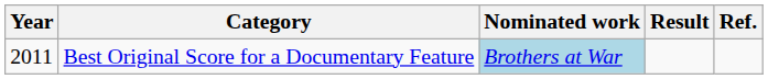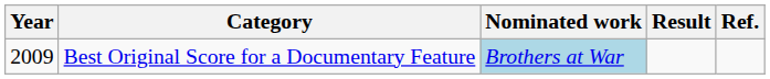 <table class="wikitable">
 <tr>
 <th>Year</th>
 <th>Category</th>
 <th>Nominated work</th>
 <th>Result</th>
 <th>Ref.</th>
 </tr>
 <tr>
-<td>2011</td>
+<td>2009</td>
 <td><a href='#'>Best Original Score for a Documentary Feature</a></td>
 <td style="background: lightblue;"><em><a href='#'>Brothers at War</a></em></td>
 <td></td>
 <td align="center"></td>
 </tr>
 </table>
